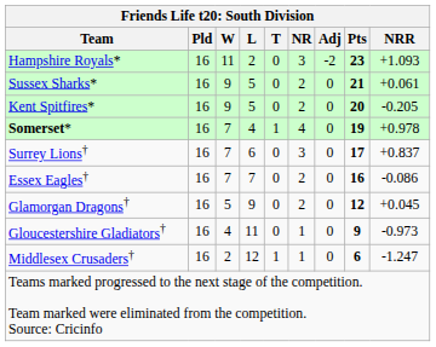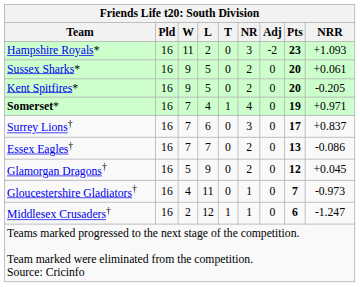 <table class="wikitable" style="text-align: center;">
 <tr>
 <th colspan="9">Friends Life t20: South Division</th>
 </tr>
 <tr>
 <th width=200>Team</th>
 <th width=20>Pld</th>
 <th width=20>W</th>
 <th width=20>L</th>
 <th width=20>T</th>
 <th width=20>NR</th>
 <th width=20>Adj</th>
 <th width=20>Pts</th>
 <th width=60>NRR</th>
 </tr>
 <tr style="background:#ccffcc;">
 <td align=left><a href='#'>Hampshire Royals</a>*</td>
 <td>16</td>
 <td>11</td>
 <td>2</td>
 <td>0</td>
 <td>3</td>
 <td>-2</td>
 <td><strong>23</strong></td>
 <td>+1.093</td>
 </tr>
 <tr style="background:#ccffcc;">
 <td align=left><a href='#'>Sussex Sharks</a>*</td>
 <td>16</td>
 <td>9</td>
 <td>5</td>
 <td>0</td>
 <td>2</td>
 <td>0</td>
-<td><strong>21</strong></td>
+<td><strong>20</strong></td>
 <td>+0.061</td>
 </tr>
 <tr style="background:#ccffcc;">
 <td align=left><a href='#'>Kent Spitfires</a>*</td>
 <td>16</td>
 <td>9</td>
 <td>5</td>
 <td>0</td>
 <td>2</td>
 <td>0</td>
 <td><strong>20</strong></td>
 <td>-0.205</td>
 </tr>
 <tr style="background:#ccffcc;">
 <td align=left><strong>Somerset</strong>*</td>
 <td>16</td>
 <td>7</td>
 <td>4</td>
 <td>1</td>
 <td>4</td>
 <td>0</td>
 <td><strong>19</strong></td>
-<td>+0.978</td>
+<td>+0.971</td>
 </tr>
 <tr>
 <td align=left><a href='#'>Surrey Lions</a><sup>†</sup></td>
 <td>16</td>
 <td>7</td>
 <td>6</td>
 <td>0</td>
 <td>3</td>
 <td>0</td>
 <td><strong>17</strong></td>
 <td>+0.837</td>
 </tr>
 <tr>
 <td align=left><a href='#'>Essex Eagles</a><sup>†</sup></td>
 <td>16</td>
 <td>7</td>
 <td>7</td>
 <td>0</td>
 <td>2</td>
 <td>0</td>
-<td><strong>16</strong></td>
+<td><strong>13</strong></td>
 <td>-0.086</td>
 </tr>
 <tr>
 <td align=left><a href='#'>Glamorgan Dragons</a><sup>†</sup></td>
 <td>16</td>
 <td>5</td>
 <td>9</td>
 <td>0</td>
 <td>2</td>
 <td>0</td>
 <td><strong>12</strong></td>
 <td>+0.045</td>
 </tr>
 <tr>
 <td align=left><a href='#'>Gloucestershire Gladiators</a><sup>†</sup></td>
 <td>16</td>
 <td>4</td>
 <td>11</td>
 <td>0</td>
 <td>1</td>
 <td>0</td>
-<td><strong>9</strong></td>
+<td><strong>7</strong></td>
 <td>-0.973</td>
 </tr>
 <tr>
 <td align=left><a href='#'>Middlesex Crusaders</a><sup>†</sup></td>
 <td>16</td>
 <td>2</td>
 <td>12</td>
 <td>1</td>
 <td>1</td>
 <td>0</td>
 <td><strong>6</strong></td>
 <td>-1.247</td>
 </tr>
 <tr>
 <td colspan="9" align="left">Teams marked  progressed to the next stage of the competition.<br><br>Team marked  were eliminated from the competition.<br>Source: Cricinfo</td>
 </tr>
 </table>
